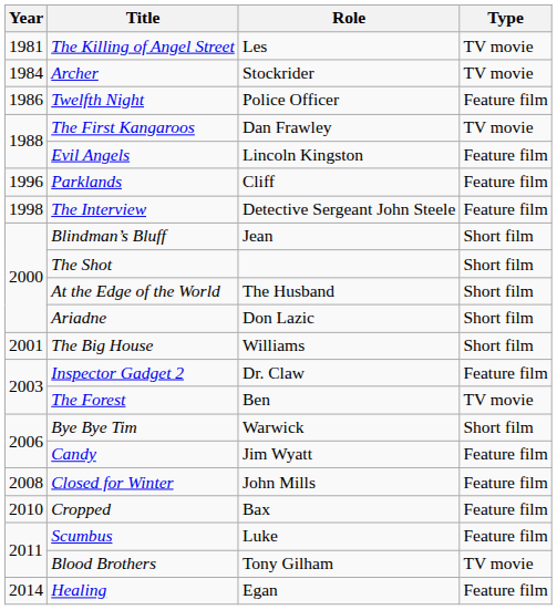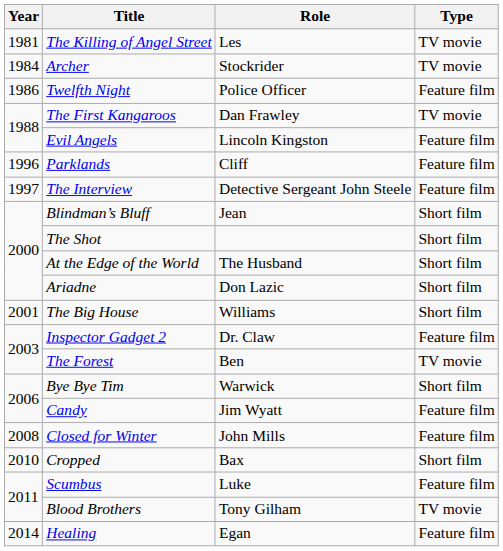 <table class="wikitable sortable">
 <tr>
 <th>Year</th>
 <th>Title</th>
 <th>Role</th>
 <th class="unsortable">Type</th>
 </tr>
 <tr>
 <td>1981</td>
 <td><em><a href='#'>The Killing of Angel Street</a></em></td>
 <td>Les</td>
 <td>TV movie</td>
 </tr>
 <tr>
 <td>1984</td>
 <td><em><a href='#'>Archer</a></em></td>
 <td>Stockrider</td>
 <td>TV movie</td>
 </tr>
 <tr>
 <td>1986</td>
 <td><em><a href='#'>Twelfth Night</a></em></td>
 <td>Police Officer</td>
 <td>Feature film</td>
 </tr>
 <tr>
 <td rowspan=2>1988</td>
 <td><em><a href='#'>The First Kangaroos</a></em></td>
 <td>Dan Frawley</td>
 <td>TV movie</td>
 </tr>
 <tr>
 <td><em><a href='#'>Evil Angels</a></em></td>
 <td>Lincoln Kingston</td>
 <td>Feature film</td>
 </tr>
 <tr>
 <td>1996</td>
 <td><em><a href='#'>Parklands</a></em></td>
 <td>Cliff</td>
 <td>Feature film</td>
 </tr>
 <tr>
-<td>1998</td>
+<td>1997</td>
 <td><em><a href='#'>The Interview</a></em></td>
 <td>Detective Sergeant John Steele</td>
 <td>Feature film</td>
 </tr>
 <tr>
 <td rowspan=4>2000</td>
 <td><em>Blindman’s Bluff</em></td>
 <td>Jean</td>
 <td>Short film</td>
 </tr>
 <tr>
 <td><em>The Shot</em></td>
 <td></td>
 <td>Short film</td>
 </tr>
 <tr>
 <td><em>At the Edge of the World</em></td>
 <td>The Husband</td>
 <td>Short film</td>
 </tr>
 <tr>
 <td><em>Ariadne</em></td>
 <td>Don Lazic</td>
 <td>Short film</td>
 </tr>
 <tr>
 <td>2001</td>
 <td><em>The Big House</em></td>
 <td>Williams</td>
 <td>Short film</td>
 </tr>
 <tr>
 <td rowspan=2>2003</td>
 <td><em><a href='#'>Inspector Gadget 2</a></em></td>
 <td>Dr. Claw</td>
 <td>Feature film</td>
 </tr>
 <tr>
 <td><em><a href='#'>The Forest</a></em></td>
 <td>Ben</td>
 <td>TV movie</td>
 </tr>
 <tr>
 <td rowspan=2>2006</td>
 <td><em>Bye Bye Tim</em></td>
 <td>Warwick</td>
 <td>Short film</td>
 </tr>
 <tr>
 <td><em><a href='#'>Candy</a></em></td>
 <td>Jim Wyatt</td>
 <td>Feature film</td>
 </tr>
 <tr>
 <td>2008</td>
 <td><em><a href='#'>Closed for Winter</a></em></td>
 <td>John Mills</td>
 <td>Feature film</td>
 </tr>
 <tr>
 <td>2010</td>
 <td><em>Cropped</em></td>
 <td>Bax</td>
-<td>Feature film</td>
+<td>Short film</td>
 </tr>
 <tr>
 <td rowspan=2>2011</td>
 <td><em><a href='#'>Scumbus</a></em></td>
 <td>Luke</td>
 <td>Feature film</td>
 </tr>
 <tr>
 <td><em>Blood Brothers</em></td>
 <td>Tony Gilham</td>
 <td>TV movie</td>
 </tr>
 <tr>
 <td>2014</td>
 <td><em><a href='#'>Healing</a></em></td>
 <td>Egan</td>
 <td>Feature film</td>
 </tr>
 </table>
